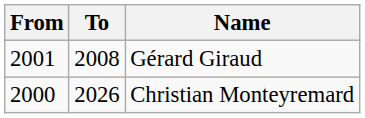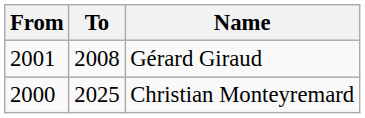 <table class="wikitable">
 <tr>
 <th>From</th>
 <th>To</th>
 <th>Name</th>
 </tr>
 <tr>
 <td>2001</td>
 <td>2008</td>
 <td>Gérard Giraud</td>
 </tr>
 <tr>
 <td>2000</td>
-<td>2026</td>
+<td>2025</td>
 <td>Christian Monteyremard</td>
 </tr>
 </table>
